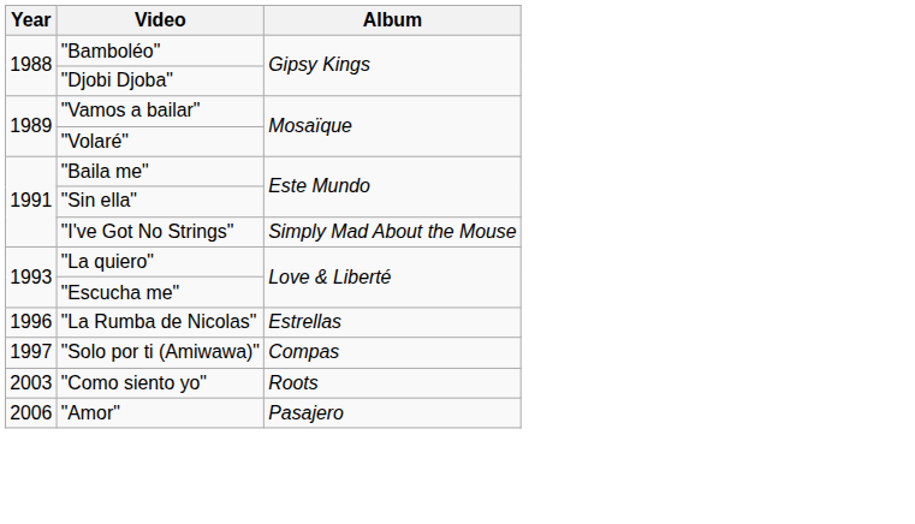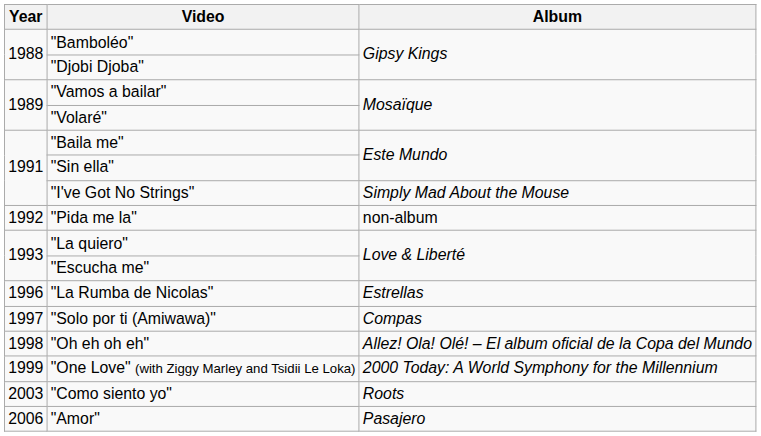 <table class="wikitable">
 <tr>
 <th>Year</th>
 <th>Video</th>
 <th>Album</th>
 </tr>
 <tr>
 <td rowspan="2">1988</td>
 <td>"Bamboléo"</td>
 <td rowspan="2"><em>Gipsy Kings</em></td>
 </tr>
 <tr>
 <td>"Djobi Djoba"</td>
 </tr>
 <tr>
 <td rowspan="2">1989</td>
 <td>"Vamos a bailar"</td>
 <td rowspan="2"><em>Mosaïque</em></td>
 </tr>
 <tr>
 <td>"Volaré"</td>
 </tr>
 <tr>
 <td rowspan="3">1991</td>
 <td>"Baila me"</td>
 <td rowspan="2"><em>Este Mundo</em></td>
 </tr>
 <tr>
 <td>"Sin ella"</td>
 </tr>
 <tr>
 <td>"I've Got No Strings"</td>
 <td><em>Simply Mad About the Mouse</em></td>
 </tr>
 <tr>
+<td>1992</td>
+<td>"Pida me la"</td>
+<td>non-album</td>
+</tr>
+<tr>
 <td rowspan="2">1993</td>
 <td>"La quiero"</td>
 <td rowspan="2"><em>Love & Liberté</em></td>
 </tr>
 <tr>
 <td>"Escucha me"</td>
 </tr>
 <tr>
 <td>1996</td>
 <td>"La Rumba de Nicolas"</td>
 <td><em>Estrellas</em></td>
 </tr>
 <tr>
 <td>1997</td>
 <td>"Solo por ti (Amiwawa)"</td>
 <td><em>Compas</em></td>
 </tr>
 <tr>
+<td>1998</td>
+<td>"Oh eh oh eh"</td>
+<td><em>Allez! Ola! Olé! – El album oficial de la Copa del Mundo</em></td>
+</tr>
+<tr>
+<td>1999</td>
+<td>"One Love" <small>(with Ziggy Marley and Tsidii Le Loka)</small></td>
+<td><em>2000 Today: A World Symphony for the Millennium</em></td>
+</tr>
+<tr>
 <td>2003</td>
 <td>"Como siento yo"</td>
 <td><em>Roots</em></td>
 </tr>
 <tr>
 <td>2006</td>
 <td>"Amor"</td>
 <td><em>Pasajero</em></td>
 </tr>
 </table>
